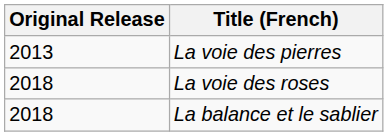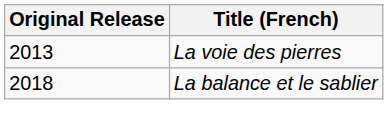 <table class="wikitable sortable">
 <tr>
 <th>Original Release</th>
 <th>Title (French)</th>
 </tr>
 <tr>
 <td>2013</td>
 <td><em>La voie des pierres</em></td>
 </tr>
 <tr>
 <td>2018</td>
-<td><em>La voie des roses</em></td>
-</tr>
-<tr>
-<td>2018</td>
 <td><em>La balance et le sablier</em></td>
 </tr>
 </table>
